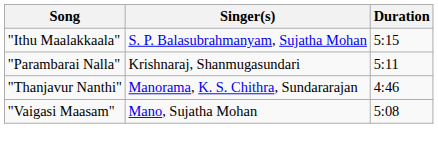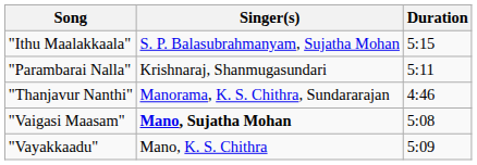 <table class="wikitable" style="font-size:95%;">
 <tr>
 <th>Song</th>
 <th>Singer(s)</th>
 <th>Duration</th>
 </tr>
 <tr>
 <td>"Ithu Maalakkaala"</td>
 <td><a href='#'>S. P. Balasubrahmanyam</a>, <a href='#'>Sujatha Mohan</a></td>
 <td>5:15</td>
 </tr>
 <tr>
 <td>"Parambarai Nalla"</td>
 <td>Krishnaraj, Shanmugasundari</td>
 <td>5:11</td>
 </tr>
 <tr>
 <td>"Thanjavur Nanthi"</td>
 <td><a href='#'>Manorama</a>, <a href='#'>K. S. Chithra</a>, Sundararajan</td>
 <td>4:46</td>
 </tr>
 <tr>
 <td>"Vaigasi Maasam"</td>
-<td><a href='#'>Mano</a>, Sujatha Mohan</td>
+<td><strong><a href='#'>Mano</a>, Sujatha Mohan</strong></td>
 <td>5:08</td>
 </tr>
+<tr>
+<td>"Vayakkaadu"</td>
+<td>Mano, <a href='#'>K. S. Chithra</a></td>
+<td>5:09</td>
+</tr>
 </table>
